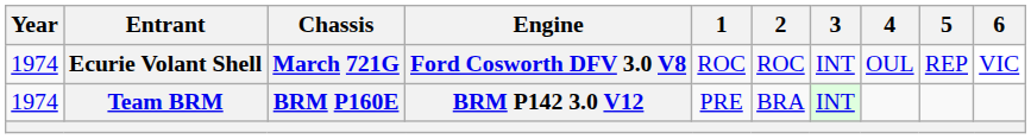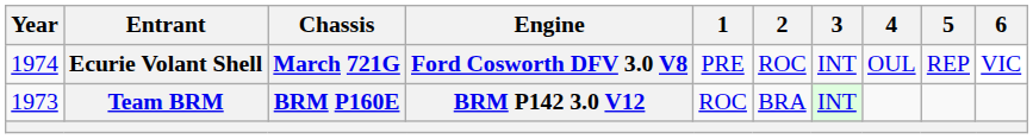 <table class="wikitable" style="text-align:center; font-size:90%">
 <tr>
 <th>Year</th>
 <th>Entrant</th>
 <th>Chassis</th>
 <th>Engine</th>
 <th>1</th>
 <th>2</th>
 <th>3</th>
 <th>4</th>
 <th>5</th>
 <th>6</th>
 </tr>
 <tr>
 <td><a href='#'>1974</a></td>
 <th>Ecurie Volant Shell</th>
 <th><a href='#'>March</a> <a href='#'>721G</a></th>
 <th><a href='#'>Ford Cosworth DFV</a> 3.0 <a href='#'>V8</a></th>
-<td><a href='#'>ROC</a></td>
+<td><a href='#'>PRE</a></td>
 <td><a href='#'>ROC</a></td>
 <td><a href='#'>INT</a></td>
 <td><a href='#'>OUL</a></td>
 <td><a href='#'>REP</a></td>
 <td style="background:#FFFFFF;"><a href='#'>VIC</a><br></td>
 </tr>
 <tr>
-<td><a href='#'>1974</a></td>
+<td><a href='#'>1973</a></td>
 <th><strong><a href='#'>Team BRM</a></strong></th>
 <th><a href='#'>BRM</a> <a href='#'>P160E</a></th>
 <th><a href='#'>BRM</a> P142 3.0 <a href='#'>V12</a></th>
-<td><a href='#'>PRE</a></td>
+<td><a href='#'>ROC</a></td>
 <td><a href='#'>BRA</a></td>
 <td style="background:#DFFFDF;"><a href='#'>INT</a><br></td>
 <td></td>
 <td></td>
 <td></td>
 </tr>
 <tr>
 <th colspan="10"></th>
 </tr>
 </table>
